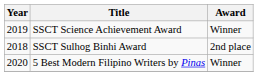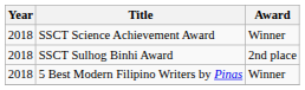 <table class="wikitable">
 <tr>
 <th>Year</th>
 <th>Title</th>
 <th>Award</th>
 </tr>
 <tr>
-<td>2019</td>
+<td>2018</td>
 <td>SSCT Science Achievement Award</td>
 <td>Winner</td>
 </tr>
 <tr>
 <td>2018</td>
 <td>SSCT Sulhog Binhi Award</td>
 <td>2nd place</td>
 </tr>
 <tr>
-<td>2020</td>
+<td>2018</td>
 <td>5 Best Modern Filipino Writers by <em><a href='#'>Pinas</a></em></td>
 <td>Winner</td>
 </tr>
 <tr>
 </tr>
 </table>
